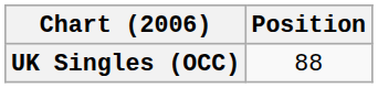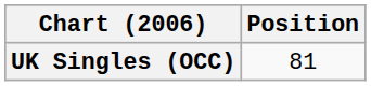 <table class="wikitable plainrowheaders" style="text-align:center">
 <tr>
 <th>Chart (2006)</th>
 <th>Position</th>
 </tr>
 <tr>
 <th scope="row">UK Singles (OCC)</th>
-<td>88</td>
+<td>81</td>
 </tr>
 </table>
